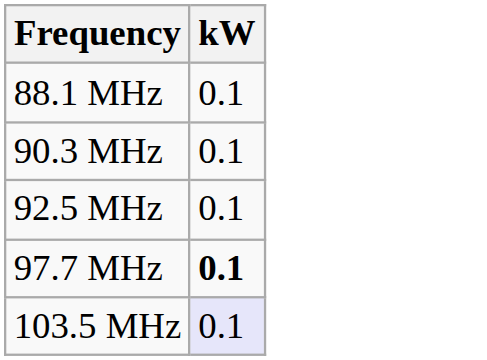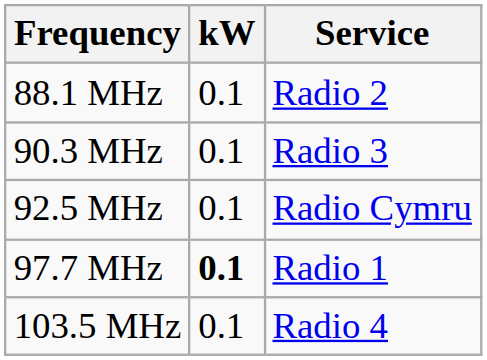 <table class="wikitable sortable">
 <tr>
 <th>Frequency</th>
 <th>kW</th>
+<th>Service</th>
 </tr>
 <tr>
 <td>88.1 MHz</td>
 <td>0.1</td>
+<td><a href='#'>Radio 2</a></td>
 </tr>
 <tr>
 <td>90.3 MHz</td>
 <td>0.1</td>
+<td><a href='#'>Radio 3</a></td>
 </tr>
 <tr>
 <td>92.5 MHz</td>
 <td>0.1</td>
+<td><a href='#'>Radio Cymru</a></td>
 </tr>
 <tr>
 <td>97.7 MHz</td>
 <td><strong>0.1</strong></td>
+<td><a href='#'>Radio 1</a></td>
 </tr>
 <tr>
 <td>103.5 MHz</td>
-<td style="background: lavender;">0.1</td>
+<td>0.1</td>
+<td><a href='#'>Radio 4</a></td>
 </tr>
 </table>
